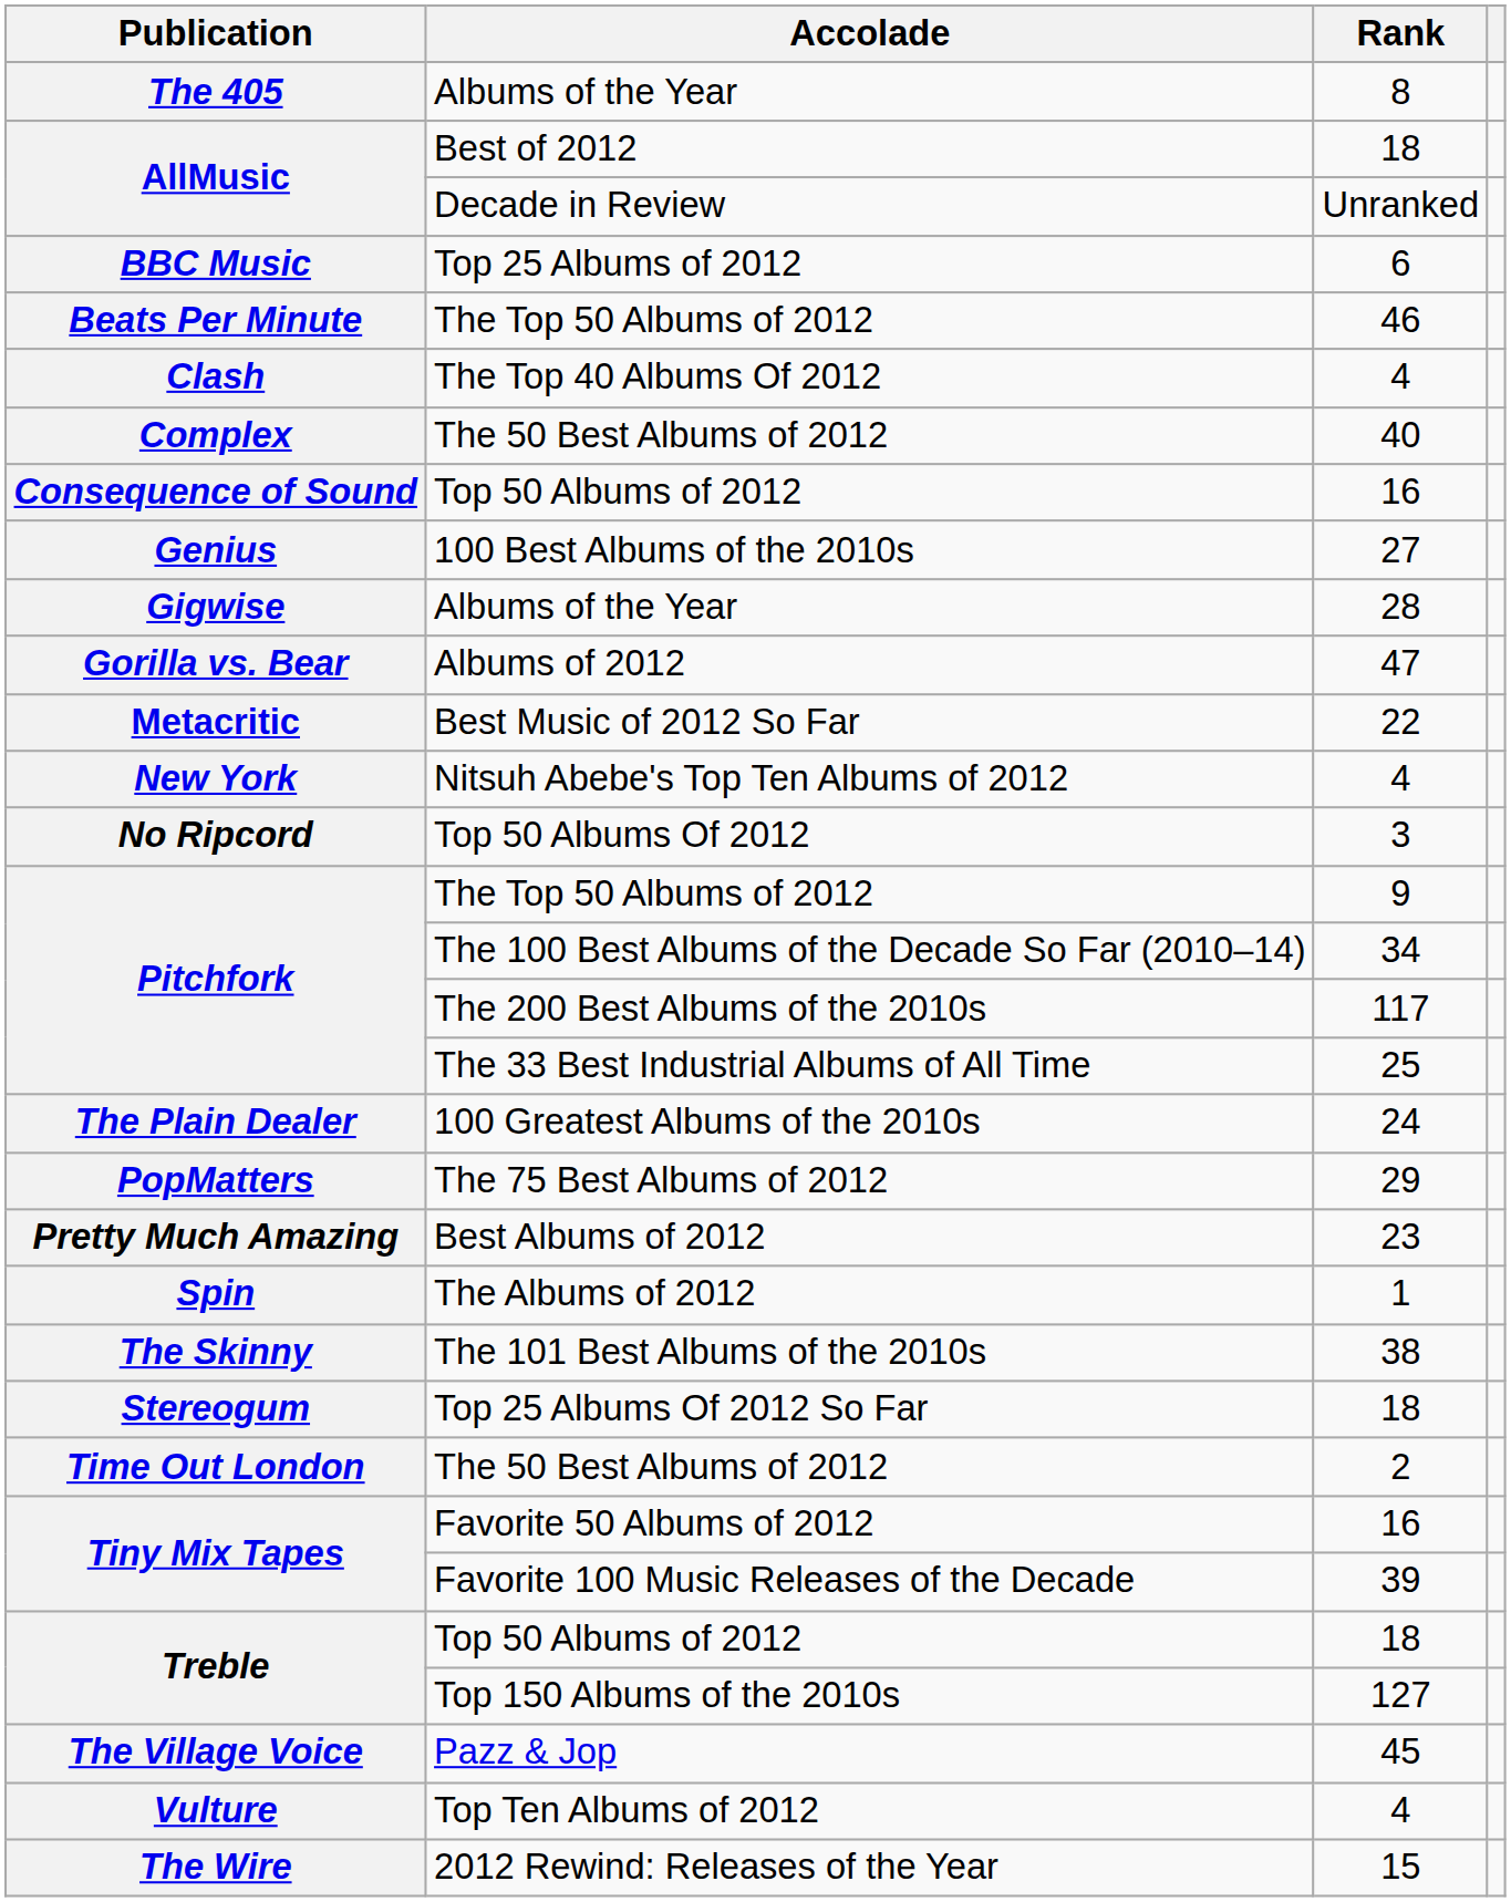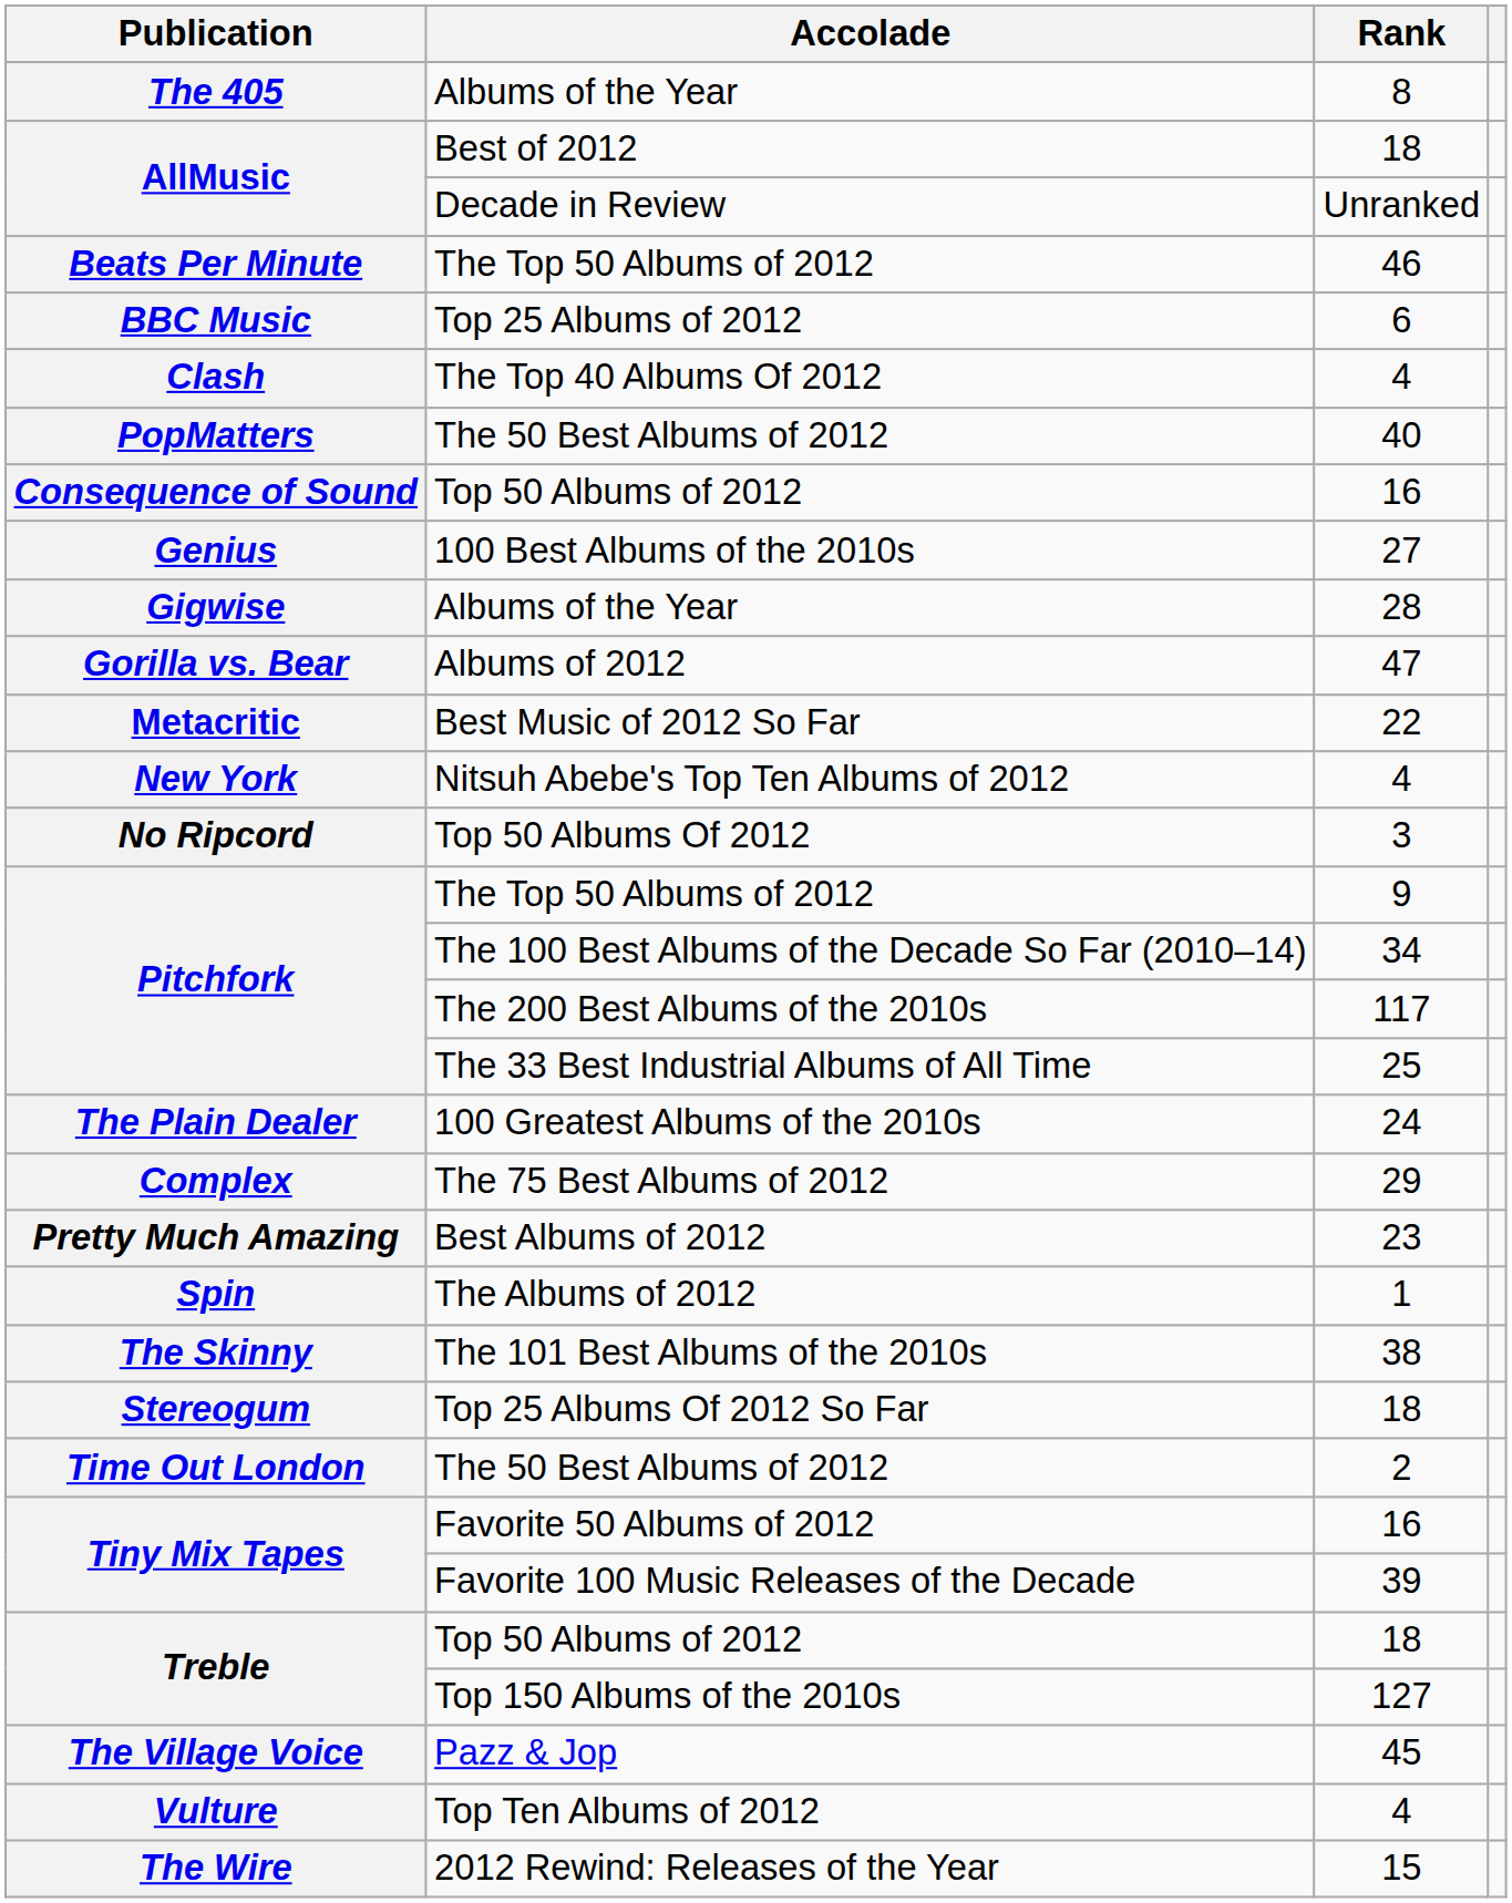 <table class="wikitable sortable plainrowheaders">
 <tr>
 <th scope="col">Publication</th>
 <th scope="col">Accolade</th>
 <th scope="col">Rank</th>
 <th scope="col" class="unsortable"></th>
 </tr>
 <tr>
 <th scope="row"><em><a href='#'>The 405</a></em></th>
 <td>Albums of the Year</td>
 <td align=center>8</td>
 <td align=center></td>
 </tr>
 <tr>
 <th scope="row" rowspan=2><a href='#'>AllMusic</a></th>
 <td>Best of 2012</td>
 <td align=center>18</td>
 <td align=center></td>
 </tr>
 <tr>
 <td>Decade in Review</td>
 <td align=center>Unranked</td>
 <td align=center></td>
 </tr>
 <tr>
+<th scope="row"><em><a href='#'>Beats Per Minute</a></em></th>
+<td>The Top 50 Albums of 2012</td>
+<td align=center>46</td>
+<td align=center></td>
+</tr>
+<tr>
 <th scope="row"><em><a href='#'>BBC Music</a></em></th>
 <td>Top 25 Albums of 2012</td>
 <td align=center>6</td>
-<td align=center></td>
-</tr>
-<tr>
-<th scope="row"><em><a href='#'>Beats Per Minute</a></em></th>
-<td>The Top 50 Albums of 2012</td>
-<td align=center>46</td>
 <td align=center></td>
 </tr>
 <tr>
 <th scope="row"><em><a href='#'>Clash</a></em></th>
 <td>The Top 40 Albums Of 2012</td>
 <td align=center>4</td>
 <td align=center></td>
 </tr>
 <tr>
-<th scope="row"><em><a href='#'>Complex</a></em></th>
+<th scope="row"><em><a href='#'>PopMatters</a></em></th>
 <td>The 50 Best Albums of 2012</td>
 <td align=center>40</td>
 <td align=center></td>
 </tr>
 <tr>
 <th scope="row"><em><a href='#'>Consequence of Sound</a></em></th>
 <td>Top 50 Albums of 2012</td>
 <td align=center>16</td>
 <td align=center></td>
 </tr>
 <tr |>
 <th scope="row"><em><a href='#'>Genius</a></em></th>
 <td>100 Best Albums of the 2010s</td>
 <td align=center>27</td>
 <td align=center></td>
 </tr>
 <tr>
 <th scope="row"><em><a href='#'>Gigwise</a></em></th>
 <td>Albums of the Year</td>
 <td align=center>28</td>
 <td align=center></td>
 </tr>
 <tr>
 <th scope="row"><em><a href='#'>Gorilla vs. Bear</a></em></th>
 <td>Albums of 2012</td>
 <td align=center>47</td>
 <td align=center></td>
 </tr>
 <tr>
 <th scope="row"><a href='#'>Metacritic</a></th>
 <td>Best Music of 2012 So Far</td>
 <td align=center>22</td>
 <td align=center></td>
 </tr>
 <tr>
 <th scope="row"><em><a href='#'>New York</a></em></th>
 <td>Nitsuh Abebe's Top Ten Albums of 2012</td>
 <td align=center>4</td>
 <td align=center></td>
 </tr>
 <tr>
 <th scope="row"><em>No Ripcord</em></th>
 <td>Top 50 Albums Of 2012</td>
 <td align=center>3</td>
 <td align=center></td>
 </tr>
 <tr>
 <th scope="row" rowspan=4><em><a href='#'>Pitchfork</a></em></th>
 <td>The Top 50 Albums of 2012</td>
 <td align=center>9</td>
 <td align=center></td>
 </tr>
 <tr>
 <td>The 100 Best Albums of the Decade So Far (2010–14)</td>
 <td align=center>34</td>
 <td align=center></td>
 </tr>
 <tr>
 <td>The 200 Best Albums of the 2010s</td>
 <td align=center>117</td>
 <td align=center></td>
 </tr>
 <tr>
 <td>The 33 Best Industrial Albums of All Time</td>
 <td align=center>25</td>
 <td align=center></td>
 </tr>
 <tr>
 <th scope="row"><em><a href='#'>The Plain Dealer</a></em></th>
 <td>100 Greatest Albums of the 2010s</td>
 <td align=center>24</td>
 <td align=center></td>
 </tr>
 <tr>
-<th scope="row"><em><a href='#'>PopMatters</a></em></th>
+<th scope="row"><em><a href='#'>Complex</a></em></th>
 <td>The 75 Best Albums of 2012</td>
 <td align=center>29</td>
 <td align=center></td>
 </tr>
 <tr>
 <th scope="row"><em>Pretty Much Amazing</em></th>
 <td>Best Albums of 2012</td>
 <td align=center>23</td>
 <td align=center></td>
 </tr>
 <tr>
 <th scope="row"><em><a href='#'>Spin</a></em></th>
 <td>The Albums of 2012</td>
 <td align=center>1</td>
 <td align=center></td>
 </tr>
 <tr>
 <th scope="row"><em><a href='#'>The Skinny</a></em></th>
 <td>The 101 Best Albums of the 2010s</td>
 <td align=center>38</td>
 <td align=center></td>
 </tr>
 <tr>
 <th scope="row"><em><a href='#'>Stereogum</a></em></th>
 <td>Top 25 Albums Of 2012 So Far</td>
 <td align=center>18</td>
 <td align=center></td>
 </tr>
 <tr>
 <th scope="row"><em><a href='#'>Time Out London</a></em></th>
 <td>The 50 Best Albums of 2012</td>
 <td align=center>2</td>
 <td align=center></td>
 </tr>
 <tr>
 <th scope="row" rowspan=2><em><a href='#'>Tiny Mix Tapes</a></em></th>
 <td>Favorite 50 Albums of 2012</td>
 <td align=center>16</td>
 <td align=center></td>
 </tr>
 <tr>
 <td>Favorite 100 Music Releases of the Decade</td>
 <td align=center>39</td>
 <td align=center></td>
 </tr>
 <tr>
 <th scope="row" rowspan=2><em>Treble</em></th>
 <td>Top 50 Albums of 2012</td>
 <td align=center>18</td>
 <td align=center></td>
 </tr>
 <tr>
 <td>Top 150 Albums of the 2010s</td>
 <td align=center>127</td>
 <td align=center></td>
 </tr>
 <tr>
 <th scope="row"><em><a href='#'>The Village Voice</a></em></th>
 <td><a href='#'>Pazz & Jop</a></td>
 <td align=center>45</td>
 <td align=center></td>
 </tr>
 <tr>
 <th scope="row"><em><a href='#'>Vulture</a></em></th>
 <td>Top Ten Albums of 2012</td>
 <td align=center>4</td>
 <td align=center></td>
 </tr>
 <tr>
 <th scope="row"><em><a href='#'>The Wire</a></em></th>
 <td>2012 Rewind: Releases of the Year</td>
 <td align=center>15</td>
 <td align=center></td>
 </tr>
 </table>
